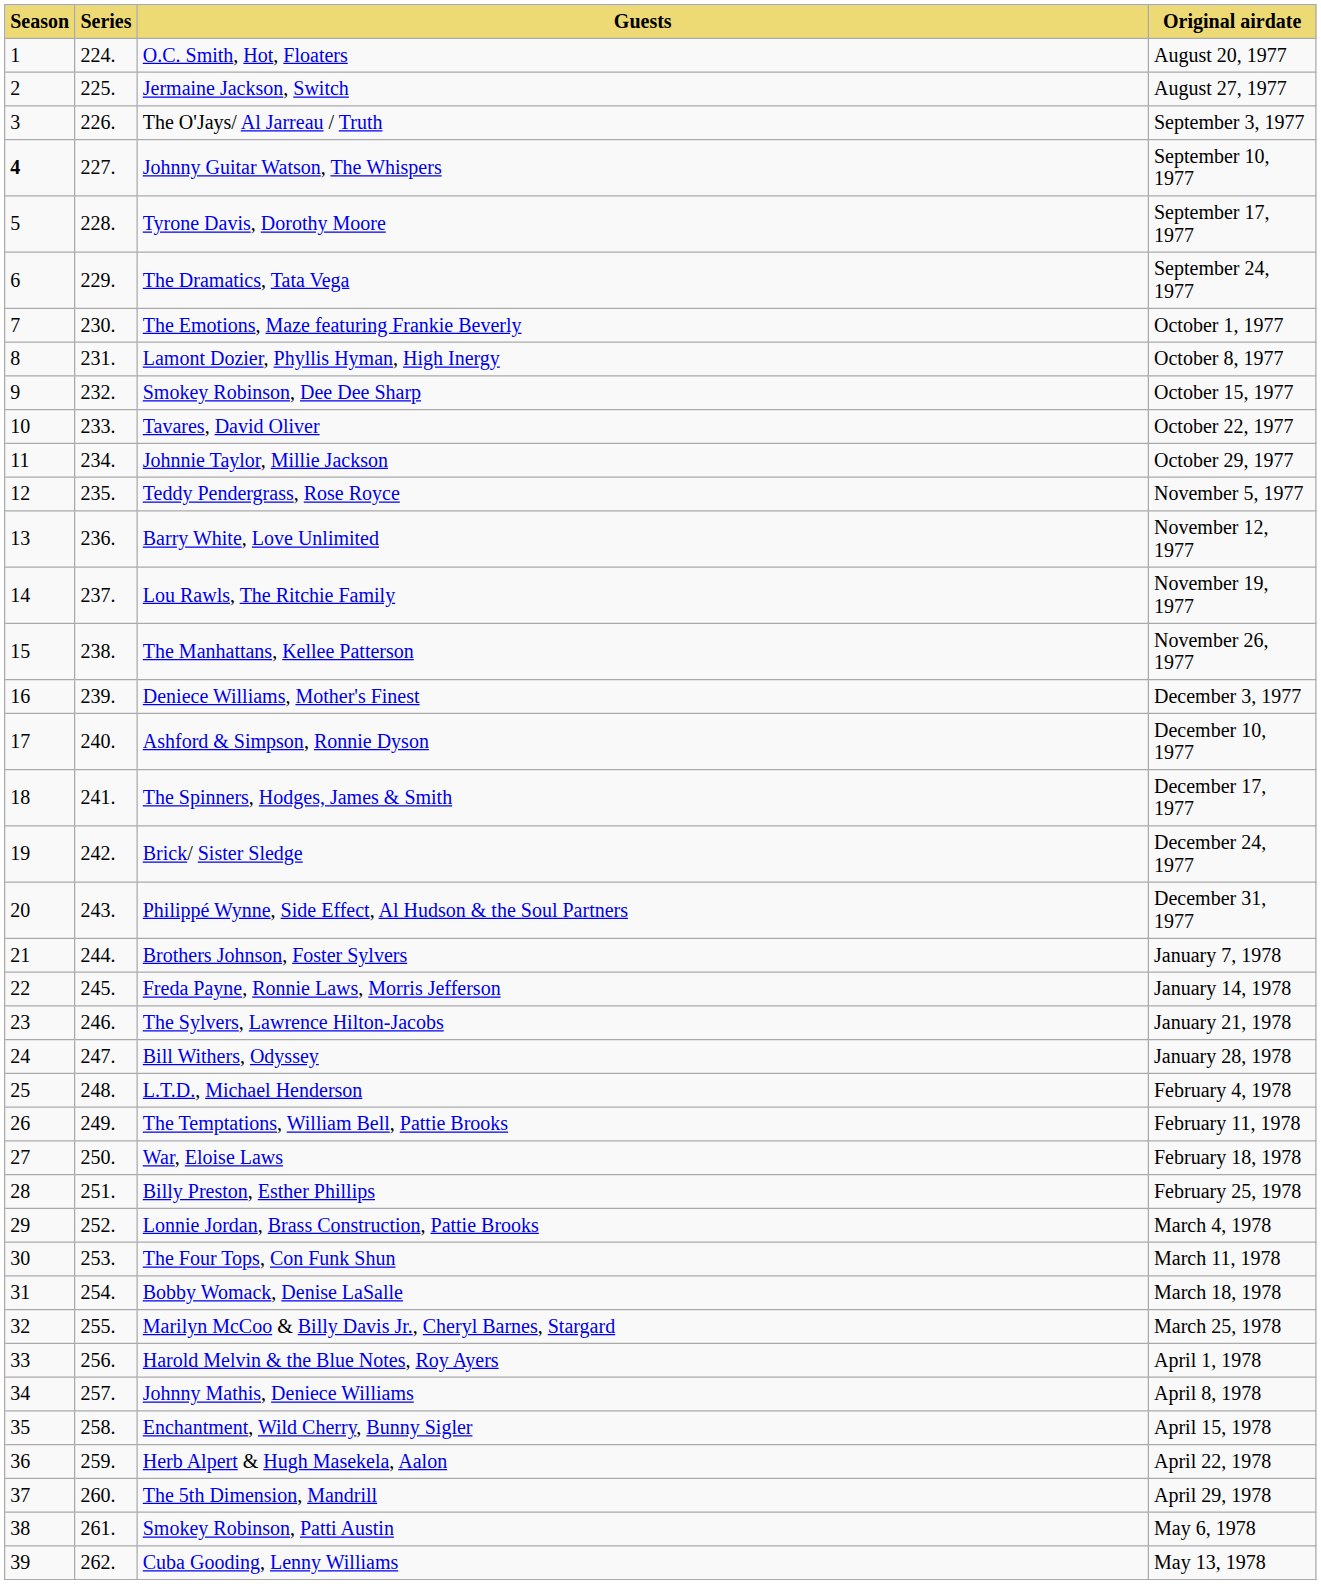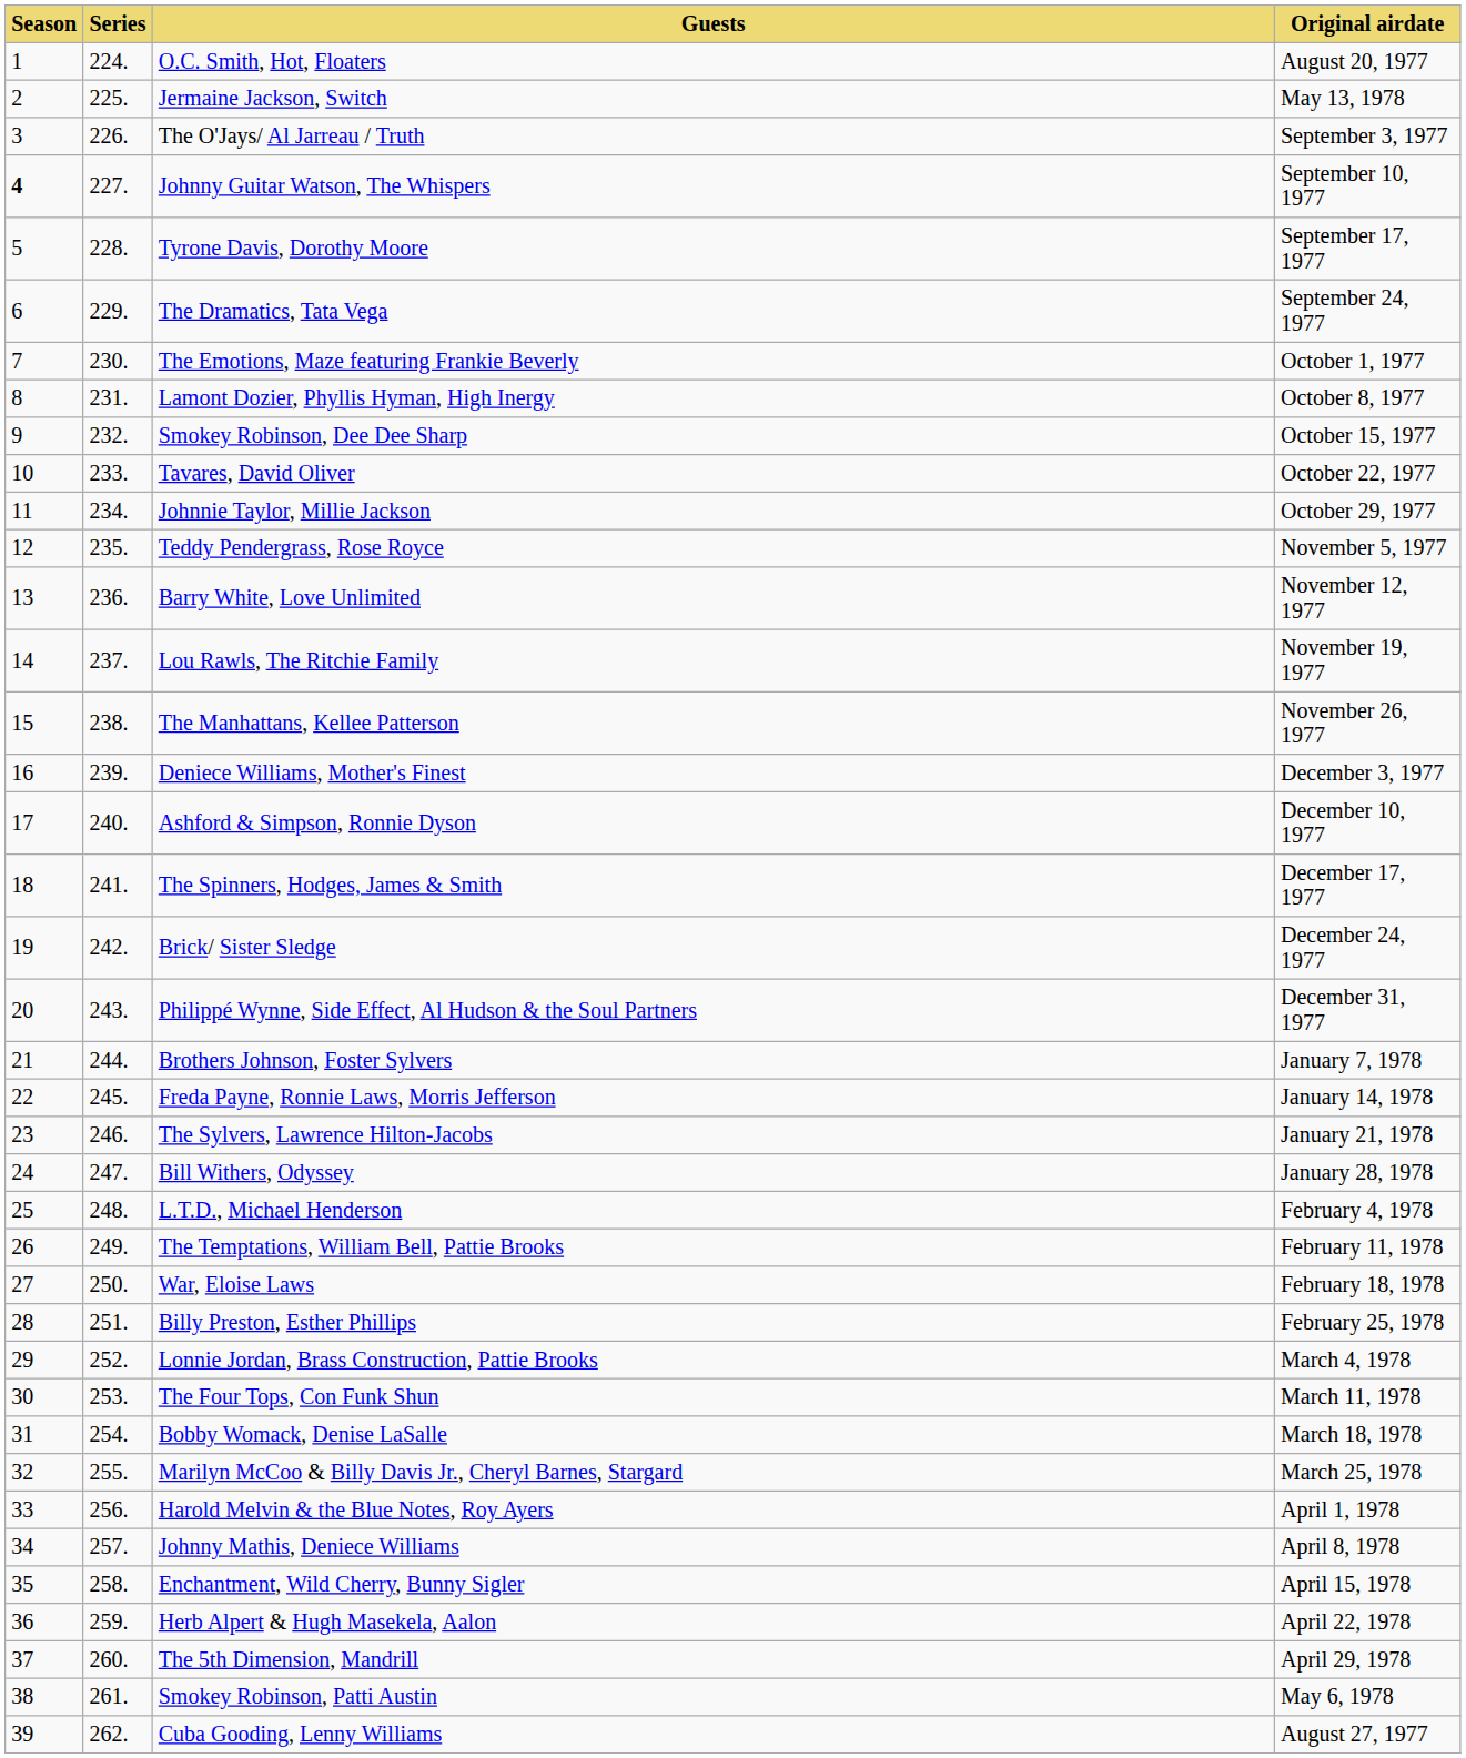 <table class="toccolours" border="2" cellpadding="4" cellspacing="0" style="margin: 1em 1em 1em 0; background: #f9f9f9; border: 1px #aaa solid; border-collapse: collapse">
 <tr style="vertical-align: top; text-align: center; background-color:#EDDA74">
 <th><strong>Season</strong></th>
 <th><strong>Series</strong></th>
 <th style="width:800px;"><strong>Guests</strong></th>
 <th style="width:125px;"><strong>Original airdate</strong></th>
 </tr>
 <tr>
 <td>1</td>
 <td>224.</td>
 <td><a href='#'>O.C. Smith</a>, <a href='#'>Hot</a>, <a href='#'>Floaters</a></td>
 <td>August 20, 1977</td>
 </tr>
 <tr>
 <td>2</td>
 <td>225.</td>
 <td><a href='#'>Jermaine Jackson</a>, <a href='#'>Switch</a></td>
-<td>August 27, 1977</td>
+<td>May 13, 1978</td>
 </tr>
 <tr>
 <td>3</td>
 <td>226.</td>
 <td>The O'Jays/ <a href='#'>Al Jarreau</a> / <a href='#'>Truth</a></td>
 <td>September 3, 1977</td>
 </tr>
 <tr>
 <td><strong>4</strong></td>
 <td>227.</td>
 <td><a href='#'>Johnny Guitar Watson</a>, <a href='#'>The Whispers</a></td>
 <td>September 10, 1977</td>
 </tr>
 <tr>
 <td>5</td>
 <td>228.</td>
 <td><a href='#'>Tyrone Davis</a>, <a href='#'>Dorothy Moore</a></td>
 <td>September 17, 1977</td>
 </tr>
 <tr>
 <td>6</td>
 <td>229.</td>
 <td><a href='#'>The Dramatics</a>, <a href='#'>Tata Vega</a></td>
 <td>September 24, 1977</td>
 </tr>
 <tr>
 <td>7</td>
 <td>230.</td>
 <td><a href='#'>The Emotions</a>, <a href='#'>Maze featuring Frankie Beverly</a></td>
 <td>October 1, 1977</td>
 </tr>
 <tr>
 <td>8</td>
 <td>231.</td>
 <td><a href='#'>Lamont Dozier</a>, <a href='#'>Phyllis Hyman</a>, <a href='#'>High Inergy</a></td>
 <td>October 8, 1977</td>
 </tr>
 <tr>
 <td>9</td>
 <td>232.</td>
 <td><a href='#'>Smokey Robinson</a>, <a href='#'>Dee Dee Sharp</a></td>
 <td>October 15, 1977</td>
 </tr>
 <tr>
 <td>10</td>
 <td>233.</td>
 <td><a href='#'>Tavares</a>, <a href='#'>David Oliver</a></td>
 <td>October 22, 1977</td>
 </tr>
 <tr>
 <td>11</td>
 <td>234.</td>
 <td><a href='#'>Johnnie Taylor</a>, <a href='#'>Millie Jackson</a></td>
 <td>October 29, 1977</td>
 </tr>
 <tr>
 <td>12</td>
 <td>235.</td>
 <td><a href='#'>Teddy Pendergrass</a>, <a href='#'>Rose Royce</a></td>
 <td>November 5, 1977</td>
 </tr>
 <tr>
 <td>13</td>
 <td>236.</td>
 <td><a href='#'>Barry White</a>, <a href='#'>Love Unlimited</a></td>
 <td>November 12, 1977</td>
 </tr>
 <tr>
 <td>14</td>
 <td>237.</td>
 <td><a href='#'>Lou Rawls</a>, <a href='#'>The Ritchie Family</a></td>
 <td>November 19, 1977</td>
 </tr>
 <tr>
 <td>15</td>
 <td>238.</td>
 <td><a href='#'>The Manhattans</a>, <a href='#'>Kellee Patterson</a></td>
 <td>November 26, 1977</td>
 </tr>
 <tr>
 <td>16</td>
 <td>239.</td>
 <td><a href='#'>Deniece Williams</a>, <a href='#'>Mother's Finest</a></td>
 <td>December 3, 1977</td>
 </tr>
 <tr>
 <td>17</td>
 <td>240.</td>
 <td><a href='#'>Ashford & Simpson</a>, <a href='#'>Ronnie Dyson</a></td>
 <td>December 10, 1977</td>
 </tr>
 <tr>
 <td>18</td>
 <td>241.</td>
 <td><a href='#'>The Spinners</a>, <a href='#'>Hodges, James & Smith</a></td>
 <td>December 17, 1977</td>
 </tr>
 <tr>
 <td>19</td>
 <td>242.</td>
 <td><a href='#'>Brick</a>/ <a href='#'>Sister Sledge</a></td>
 <td>December 24, 1977</td>
 </tr>
 <tr>
 <td>20</td>
 <td>243.</td>
 <td><a href='#'>Philippé Wynne</a>, <a href='#'>Side Effect</a>, <a href='#'>Al Hudson & the Soul Partners</a></td>
 <td>December 31, 1977</td>
 </tr>
 <tr>
 <td>21</td>
 <td>244.</td>
 <td><a href='#'>Brothers Johnson</a>, <a href='#'>Foster Sylvers</a></td>
 <td>January 7, 1978</td>
 </tr>
 <tr>
 <td>22</td>
 <td>245.</td>
 <td><a href='#'>Freda Payne</a>, <a href='#'>Ronnie Laws</a>, <a href='#'>Morris Jefferson</a></td>
 <td>January 14, 1978</td>
 </tr>
 <tr>
 <td>23</td>
 <td>246.</td>
 <td><a href='#'>The Sylvers</a>, <a href='#'>Lawrence Hilton-Jacobs</a></td>
 <td>January 21, 1978</td>
 </tr>
 <tr>
 <td>24</td>
 <td>247.</td>
 <td><a href='#'>Bill Withers</a>, <a href='#'>Odyssey</a></td>
 <td>January 28, 1978</td>
 </tr>
 <tr>
 <td>25</td>
 <td>248.</td>
 <td><a href='#'>L.T.D.</a>, <a href='#'>Michael Henderson</a></td>
 <td>February 4, 1978</td>
 </tr>
 <tr>
 <td>26</td>
 <td>249.</td>
 <td><a href='#'>The Temptations</a>, <a href='#'>William Bell</a>, <a href='#'>Pattie Brooks</a></td>
 <td>February 11, 1978</td>
 </tr>
 <tr>
 <td>27</td>
 <td>250.</td>
 <td><a href='#'>War</a>, <a href='#'>Eloise Laws</a></td>
 <td>February 18, 1978</td>
 </tr>
 <tr>
 <td>28</td>
 <td>251.</td>
 <td><a href='#'>Billy Preston</a>, <a href='#'>Esther Phillips</a></td>
 <td>February 25, 1978</td>
 </tr>
 <tr>
 <td>29</td>
 <td>252.</td>
 <td><a href='#'>Lonnie Jordan</a>, <a href='#'>Brass Construction</a>, <a href='#'>Pattie Brooks</a></td>
 <td>March 4, 1978</td>
 </tr>
 <tr>
 <td>30</td>
 <td>253.</td>
 <td><a href='#'>The Four Tops</a>, <a href='#'>Con Funk Shun</a></td>
 <td>March 11, 1978</td>
 </tr>
 <tr>
 <td>31</td>
 <td>254.</td>
 <td><a href='#'>Bobby Womack</a>, <a href='#'>Denise LaSalle</a></td>
 <td>March 18, 1978</td>
 </tr>
 <tr>
 <td>32</td>
 <td>255.</td>
 <td><a href='#'>Marilyn McCoo</a> & <a href='#'>Billy Davis Jr.</a>, <a href='#'>Cheryl Barnes</a>, <a href='#'>Stargard</a></td>
 <td>March 25, 1978</td>
 </tr>
 <tr>
 <td>33</td>
 <td>256.</td>
 <td><a href='#'>Harold Melvin & the Blue Notes</a>, <a href='#'>Roy Ayers</a></td>
 <td>April 1, 1978</td>
 </tr>
 <tr>
 <td>34</td>
 <td>257.</td>
 <td><a href='#'>Johnny Mathis</a>, <a href='#'>Deniece Williams</a></td>
 <td>April 8, 1978</td>
 </tr>
 <tr>
 <td>35</td>
 <td>258.</td>
 <td><a href='#'>Enchantment</a>, <a href='#'>Wild Cherry</a>, <a href='#'>Bunny Sigler</a></td>
 <td>April 15, 1978</td>
 </tr>
 <tr>
 <td>36</td>
 <td>259.</td>
 <td><a href='#'>Herb Alpert</a> & <a href='#'>Hugh Masekela</a>, <a href='#'>Aalon</a></td>
 <td>April 22, 1978</td>
 </tr>
 <tr>
 <td>37</td>
 <td>260.</td>
 <td><a href='#'>The 5th Dimension</a>, <a href='#'>Mandrill</a></td>
 <td>April 29, 1978</td>
 </tr>
 <tr>
 <td>38</td>
 <td>261.</td>
 <td><a href='#'>Smokey Robinson</a>, <a href='#'>Patti Austin</a></td>
 <td>May 6, 1978</td>
 </tr>
 <tr>
 <td>39</td>
 <td>262.</td>
 <td><a href='#'>Cuba Gooding</a>, <a href='#'>Lenny Williams</a></td>
-<td>May 13, 1978</td>
+<td>August 27, 1977</td>
 </tr>
 <tr>
 </tr>
 </table>
